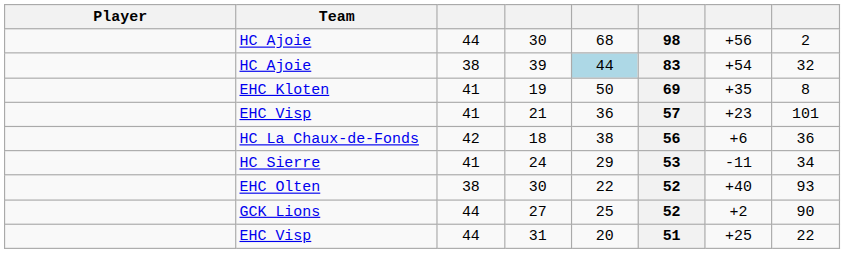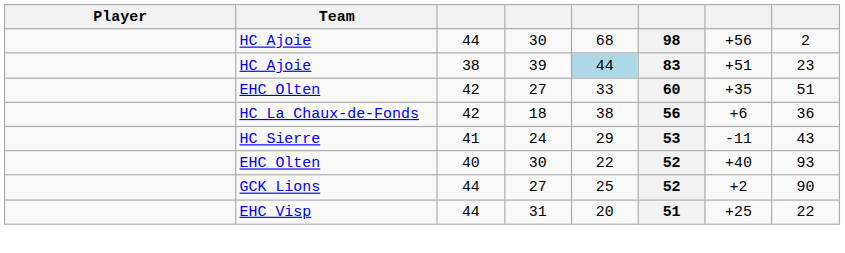 <table class="wikitable sortable" style="text-align: center">
 <tr>
 <th style="width: 15em;">Player</th>
 <th style="width: 13em;">Team</th>
 <th style="width: 4em;"></th>
 <th style="width: 4em;"></th>
 <th style="width: 4em;"></th>
 <th style="width: 4em;"></th>
 <th style="width: 4em;"></th>
 <th style="width: 4em;"></th>
 </tr>
 <tr>
 <td style="text-align:left;"> </td>
 <td style="text-align:left;"><a href='#'>HC Ajoie</a></td>
 <td>44</td>
 <td>30</td>
 <td>68</td>
 <th>98</th>
 <td>+56</td>
 <td>2</td>
 </tr>
 <tr>
 <td style="text-align:left;"> </td>
 <td style="text-align:left;"><a href='#'>HC Ajoie</a></td>
 <td>38</td>
 <td>39</td>
 <td style="background: lightblue;">44</td>
 <th>83</th>
-<td>+54</td>
-<td>32</td>
+<td>+51</td>
+<td>23</td>
 </tr>
 <tr>
 <td style="text-align:left;"> </td>
-<td style="text-align:left;"><a href='#'>EHC Kloten</a></td>
-<td>41</td>
-<td>19</td>
-<td>50</td>
-<th>69</th>
+<td style="text-align:left;"><a href='#'>EHC Olten</a></td>
+<td>42</td>
+<td>27</td>
+<td>33</td>
+<th>60</th>
 <td>+35</td>
-<td>8</td>
-</tr>
-<tr>
-<td style="text-align:left;"> </td>
-<td style="text-align:left;"><a href='#'>EHC Visp</a></td>
-<td>41</td>
-<td>21</td>
-<td>36</td>
-<th>57</th>
-<td>+23</td>
-<td>101</td>
+<td>51</td>
 </tr>
 <tr>
 <td style="text-align:left;"> </td>
 <td style="text-align:left;"><a href='#'>HC La Chaux-de-Fonds</a></td>
 <td>42</td>
 <td>18</td>
 <td>38</td>
 <th>56</th>
 <td>+6</td>
 <td>36</td>
 </tr>
 <tr>
 <td style="text-align:left;"> </td>
 <td style="text-align:left;"><a href='#'>HC Sierre</a></td>
 <td>41</td>
 <td>24</td>
 <td>29</td>
 <th>53</th>
 <td>-11</td>
-<td>34</td>
+<td>43</td>
 </tr>
 <tr>
 <td style="text-align:left;"> </td>
 <td style="text-align:left;"><a href='#'>EHC Olten</a></td>
-<td>38</td>
+<td>40</td>
 <td>30</td>
 <td>22</td>
 <th>52</th>
 <td>+40</td>
 <td>93</td>
 </tr>
 <tr>
 <td style="text-align:left;"> </td>
 <td style="text-align:left;"><a href='#'>GCK Lions</a></td>
 <td>44</td>
 <td>27</td>
 <td>25</td>
 <th>52</th>
 <td>+2</td>
 <td>90</td>
 </tr>
 <tr>
 <td style="text-align:left;"> </td>
 <td style="text-align:left;"><a href='#'>EHC Visp</a></td>
 <td>44</td>
 <td>31</td>
 <td>20</td>
 <th>51</th>
 <td>+25</td>
 <td>22</td>
 </tr>
 </table>
